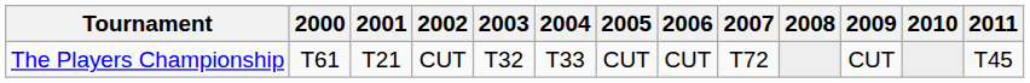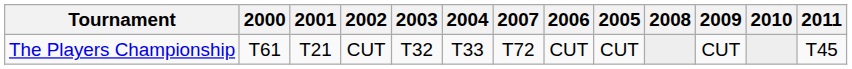 <table class="wikitable" style="font-size:95%;text-align:center;">
 <tr>
 <th>Tournament</th>
 <th>2000</th>
 <th>2001</th>
 <th>2002</th>
 <th>2003</th>
 <th>2004</th>
+<th>2007</th>
+<th>2006</th>
 <th>2005</th>
-<th>2006</th>
-<th>2007</th>
 <th>2008</th>
 <th>2009</th>
 <th>2010</th>
 <th>2011</th>
 </tr>
 <tr>
 <td align=left><a href='#'>The Players Championship</a></td>
 <td>T61</td>
 <td>T21</td>
 <td>CUT</td>
 <td>T32</td>
 <td>T33</td>
+<td>T72</td>
 <td>CUT</td>
 <td>CUT</td>
-<td>T72</td>
 <td style="background:#eeeeee;"></td>
 <td>CUT</td>
 <td style="background:#eeeeee;"></td>
 <td>T45</td>
 </tr>
 </table>
